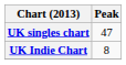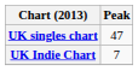 <table class="wikitable sortable plainrowheaders">
 <tr>
 <th align="left">Chart (2013)</th>
 <th align="left">Peak</th>
 </tr>
 <tr>
 <th scope=row align="left"><a href='#'>UK singles chart</a></th>
 <td align="center">47</td>
 </tr>
 <tr>
 <th scope=row align="left"><a href='#'>UK Indie Chart</a></th>
-<td align="center">8</td>
+<td align="center">7</td>
 </tr>
 <tr>
 </tr>
 </table>
